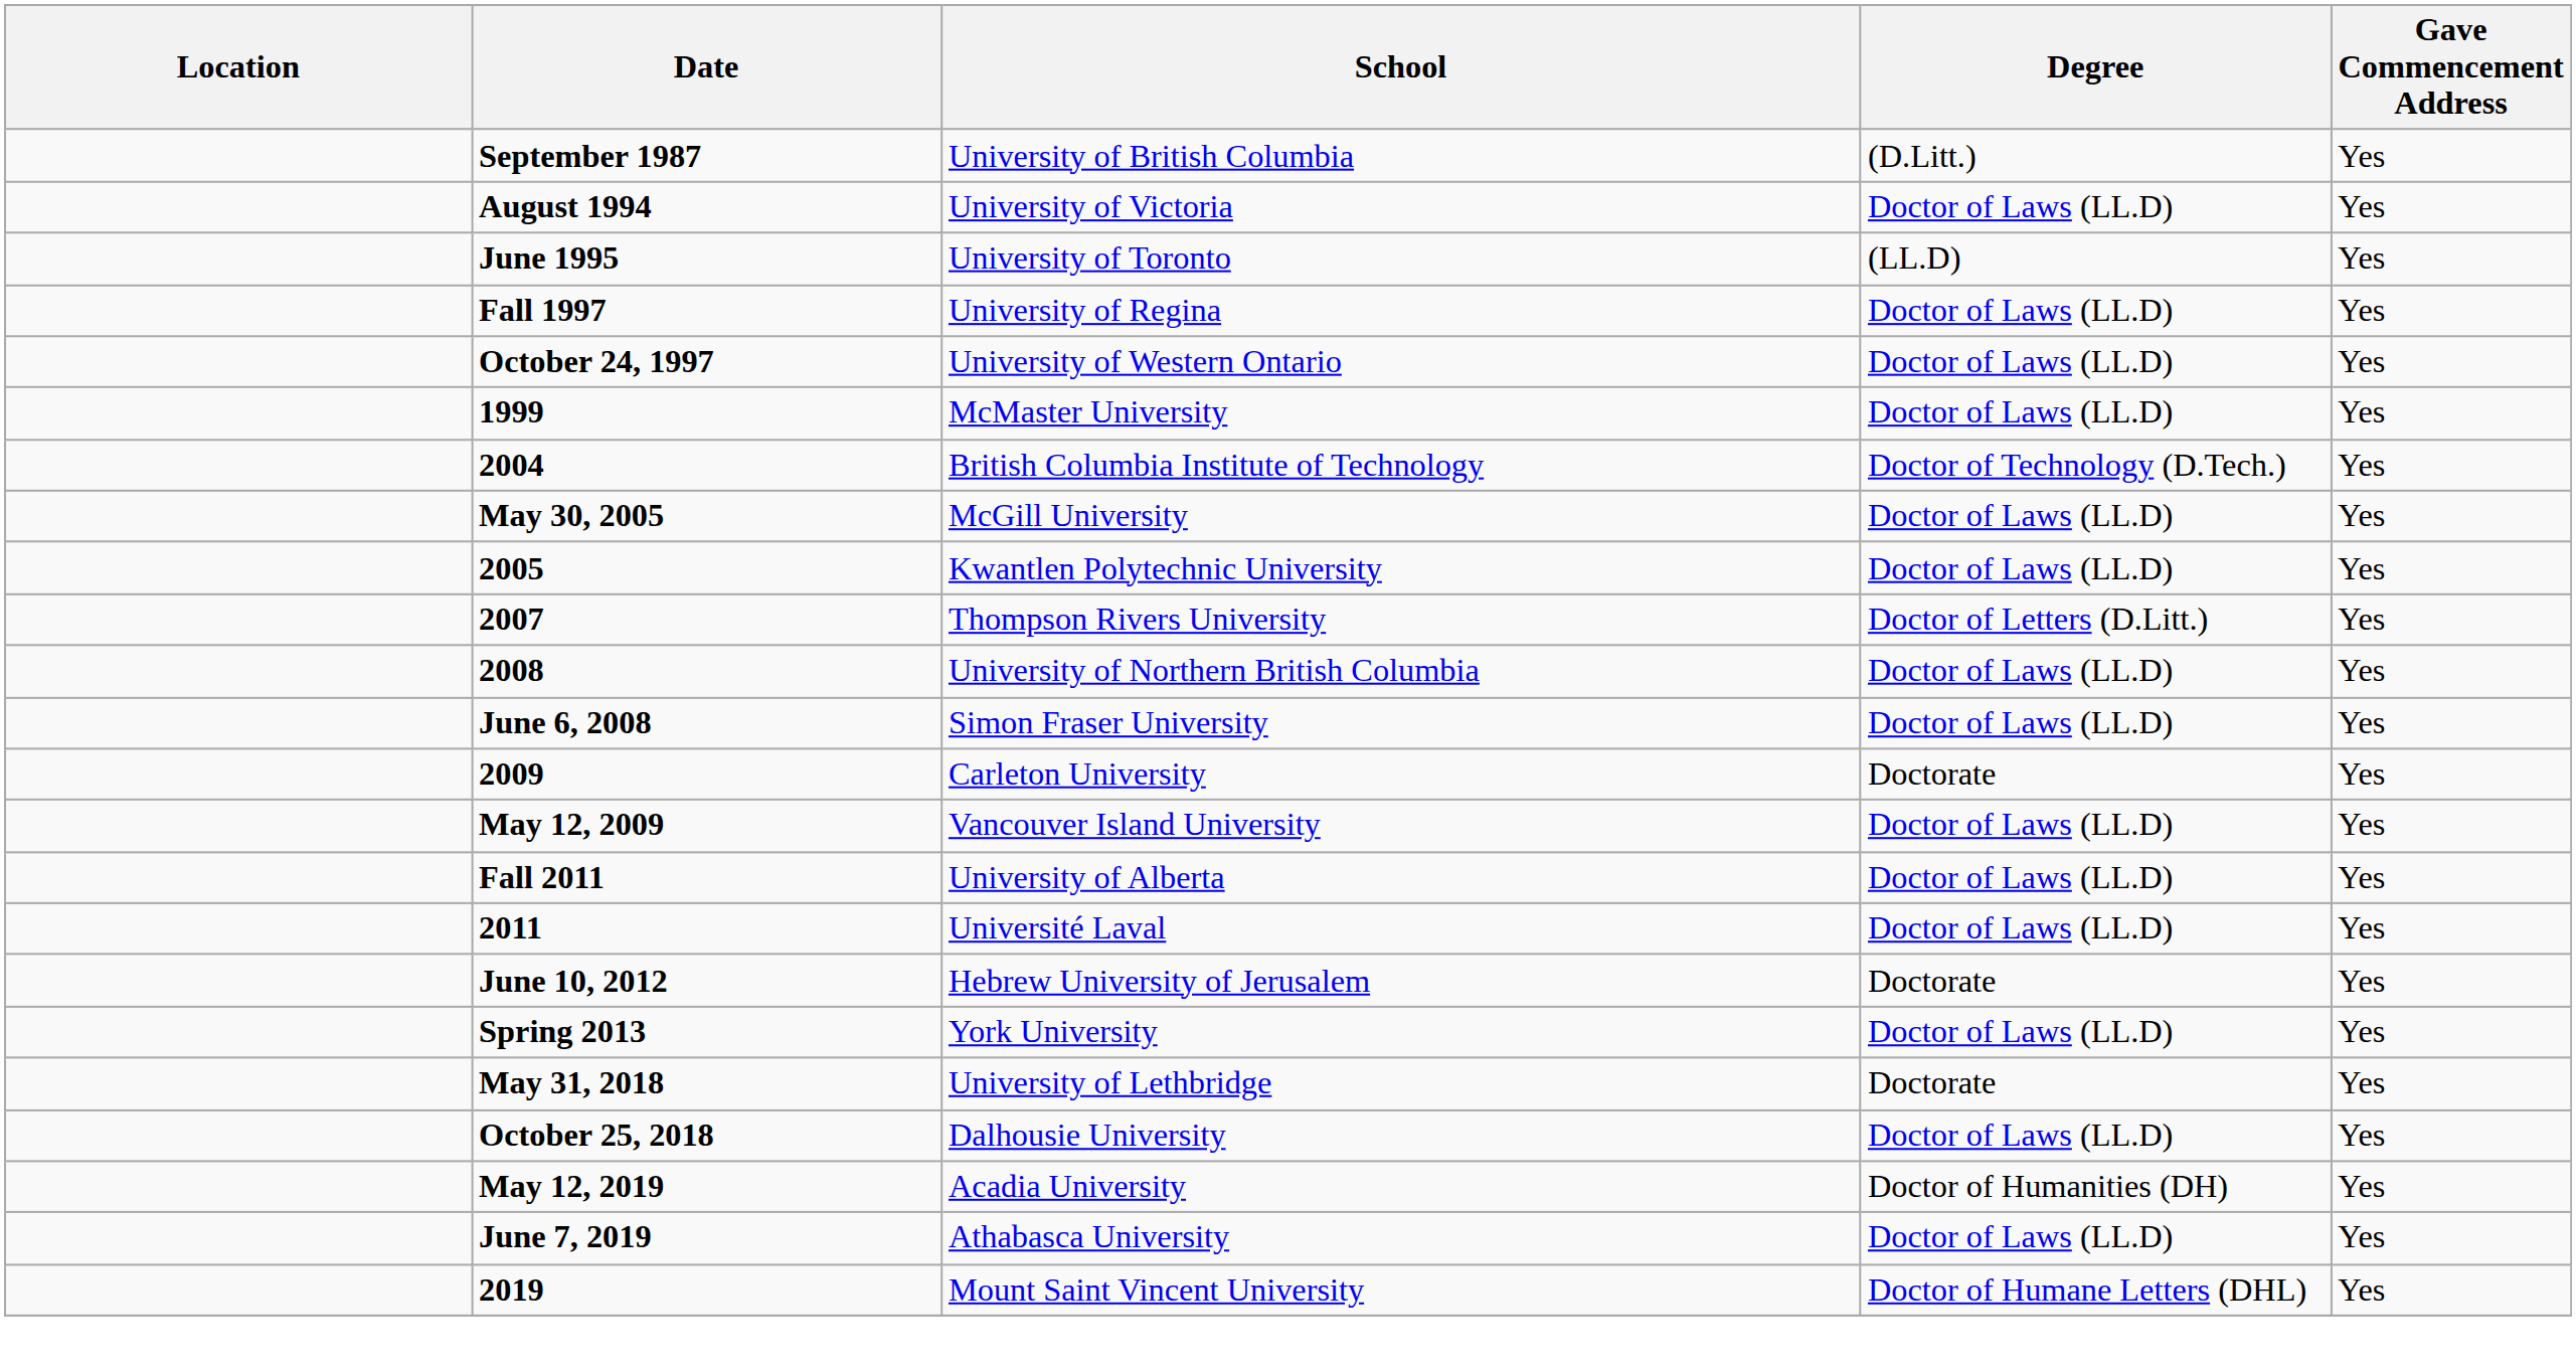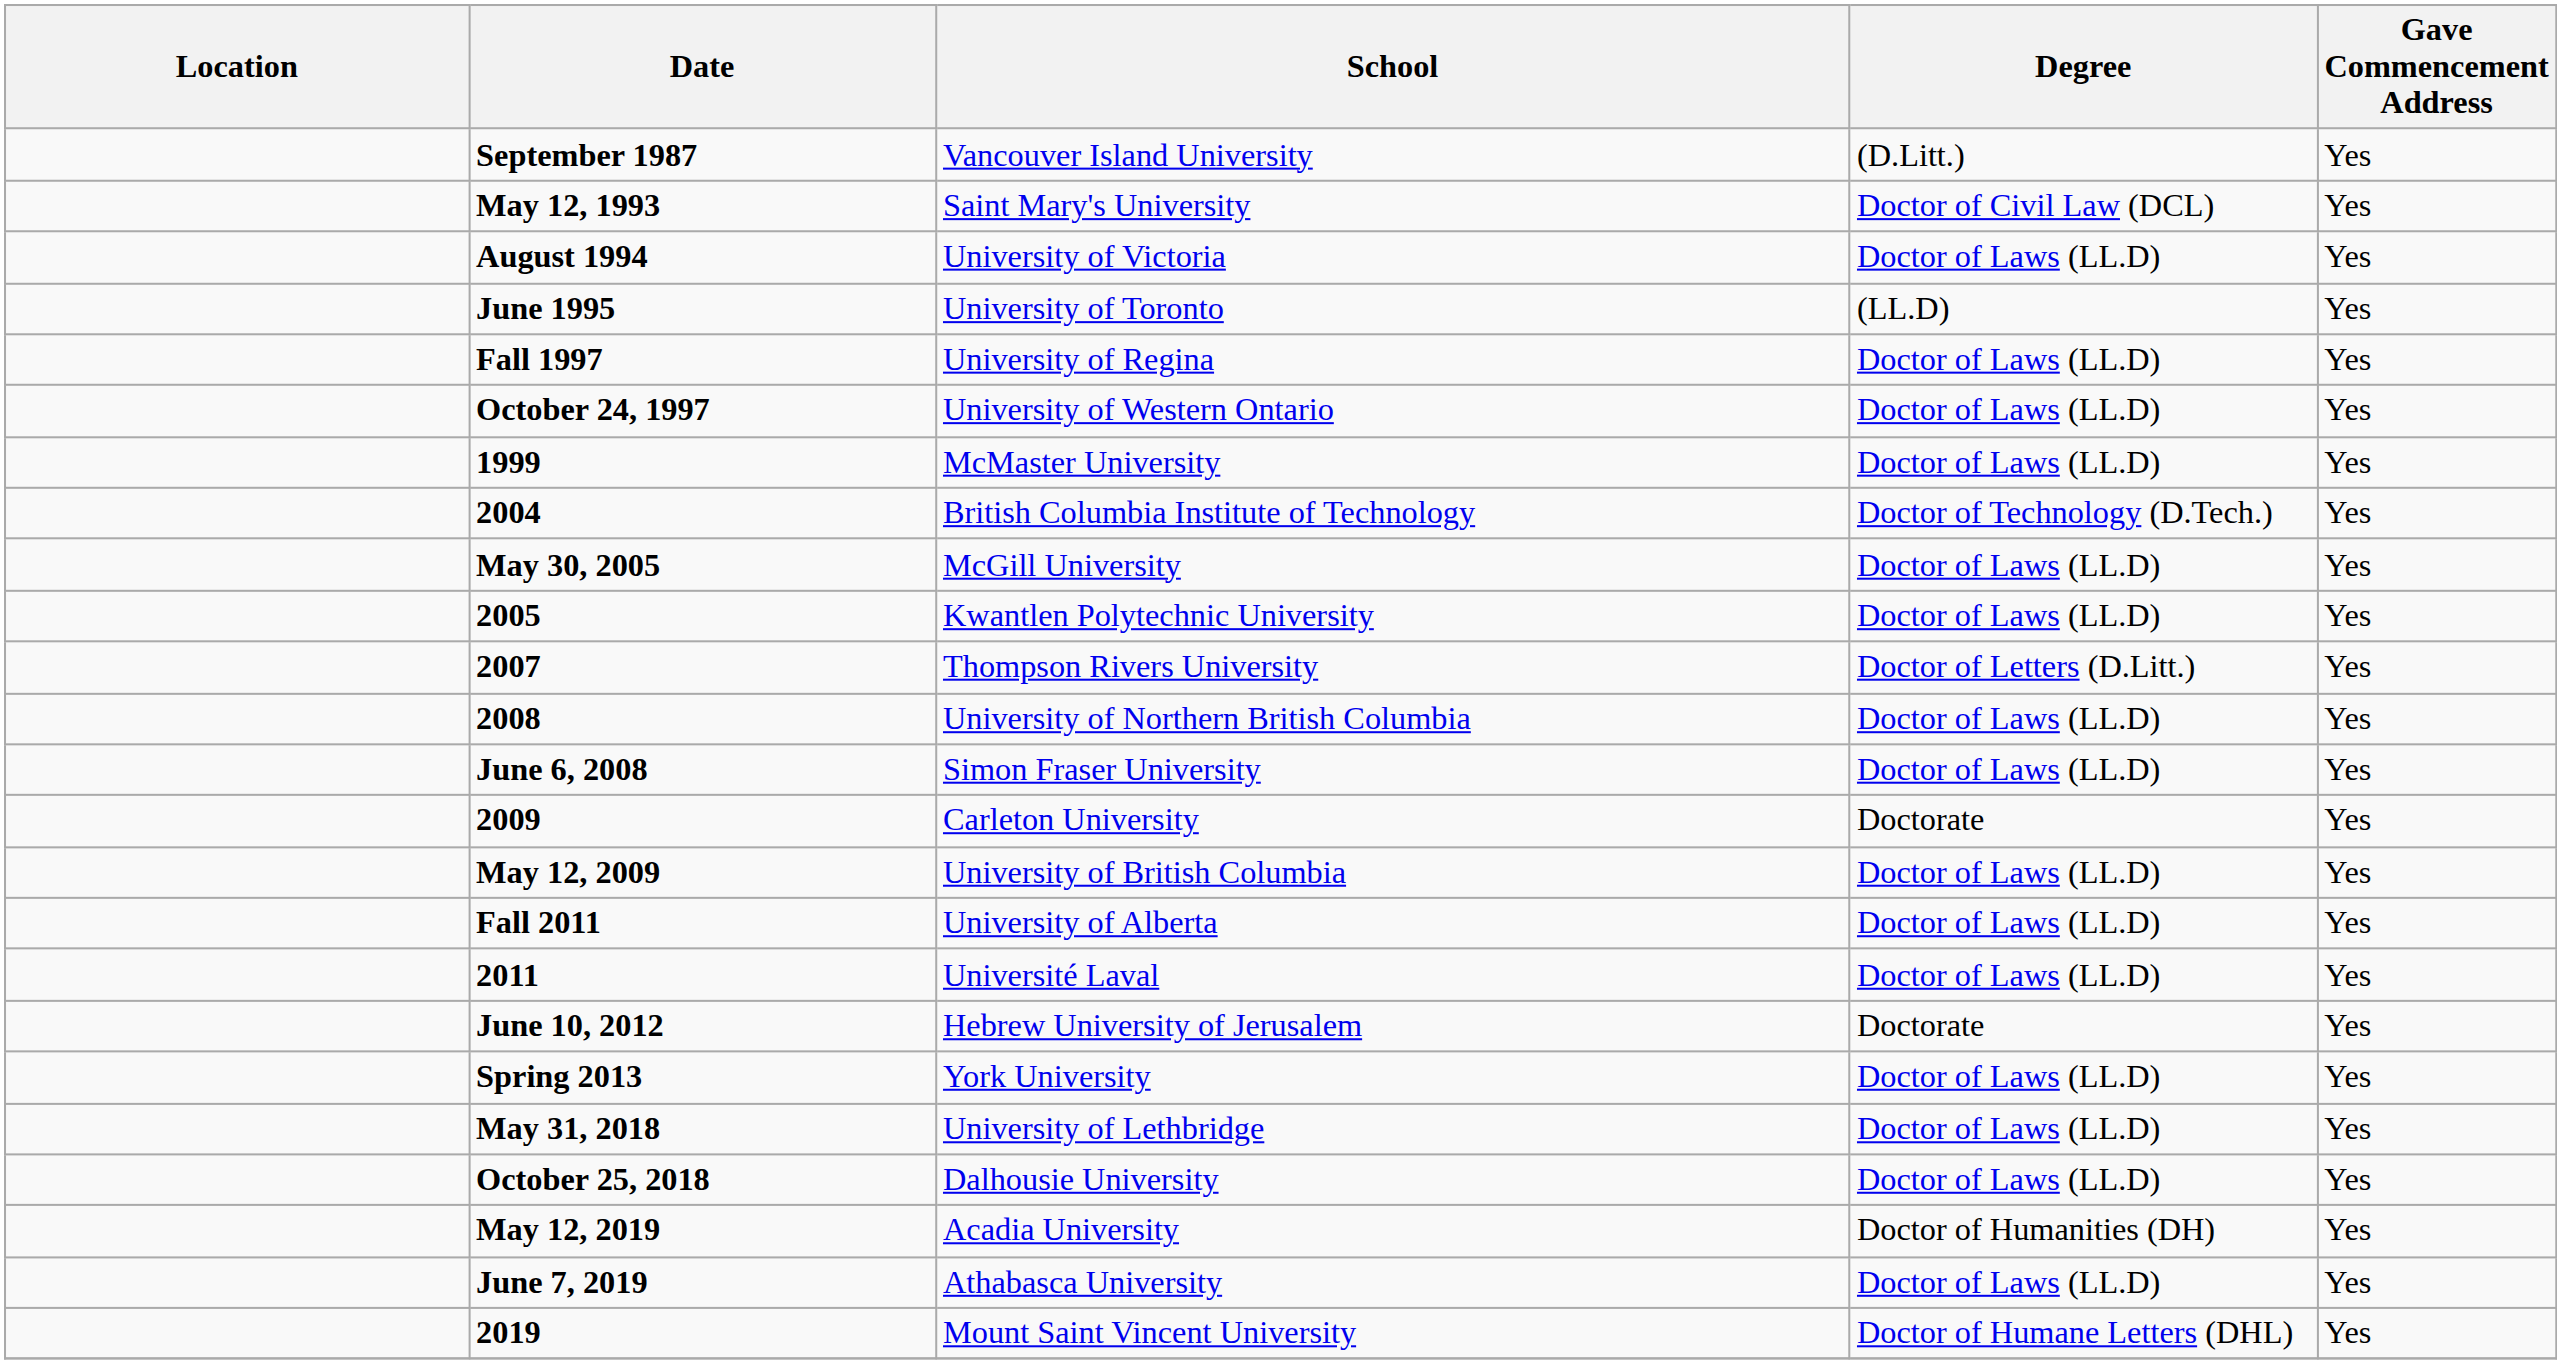 <table class="wikitable" style="width:100%;">
 <tr>
 <th style="width:20%;">Location</th>
 <th style="width:20%;">Date</th>
 <th style="width:40%;">School</th>
 <th style="width:20%;">Degree</th>
 <th style="width:20%;">Gave Commencement Address</th>
 </tr>
 <tr>
 <td></td>
 <td><strong>September 1987</strong></td>
-<td><a href='#'>University of British Columbia</a></td>
+<td><a href='#'>Vancouver Island University</a></td>
 <td> (D.Litt.)</td>
+<td>Yes</td>
+</tr>
+<tr>
+<td></td>
+<td><strong>May 12, 1993</strong></td>
+<td><a href='#'>Saint Mary's University</a></td>
+<td><a href='#'>Doctor of Civil Law</a> (DCL)</td>
 <td>Yes</td>
 </tr>
 <tr>
 <td></td>
 <td><strong>August 1994</strong></td>
 <td><a href='#'>University of Victoria</a></td>
 <td><a href='#'>Doctor of Laws</a> (LL.D)</td>
 <td>Yes</td>
 </tr>
 <tr>
 <td></td>
 <td><strong>June 1995</strong></td>
 <td><a href='#'>University of Toronto</a></td>
 <td> (LL.D)</td>
 <td>Yes</td>
 </tr>
 <tr>
 <td></td>
 <td><strong>Fall 1997</strong></td>
 <td><a href='#'>University of Regina</a></td>
 <td><a href='#'>Doctor of Laws</a> (LL.D)</td>
 <td>Yes</td>
 </tr>
 <tr>
 <td></td>
 <td><strong>October 24, 1997</strong></td>
 <td><a href='#'>University of Western Ontario</a></td>
 <td><a href='#'>Doctor of Laws</a> (LL.D)</td>
 <td>Yes</td>
 </tr>
 <tr>
 <td></td>
 <td><strong>1999</strong></td>
 <td><a href='#'>McMaster University</a></td>
 <td><a href='#'>Doctor of Laws</a> (LL.D)</td>
 <td>Yes</td>
 </tr>
 <tr>
 <td></td>
 <td><strong>2004</strong></td>
 <td><a href='#'>British Columbia Institute of Technology</a></td>
 <td><a href='#'>Doctor of Technology</a> (D.Tech.)</td>
 <td>Yes</td>
 </tr>
 <tr>
 <td></td>
 <td><strong>May 30, 2005</strong></td>
 <td><a href='#'>McGill University</a></td>
 <td><a href='#'>Doctor of Laws</a> (LL.D)</td>
 <td>Yes</td>
 </tr>
 <tr>
 <td></td>
 <td><strong>2005</strong></td>
 <td><a href='#'>Kwantlen Polytechnic University</a></td>
 <td><a href='#'>Doctor of Laws</a> (LL.D)</td>
 <td>Yes</td>
 </tr>
 <tr>
 <td></td>
 <td><strong>2007</strong></td>
 <td><a href='#'>Thompson Rivers University</a></td>
 <td><a href='#'>Doctor of Letters</a> (D.Litt.)</td>
 <td>Yes</td>
 </tr>
 <tr>
 <td></td>
 <td><strong>2008</strong></td>
 <td><a href='#'>University of Northern British Columbia</a></td>
 <td><a href='#'>Doctor of Laws</a> (LL.D)</td>
 <td>Yes</td>
 </tr>
 <tr>
 <td></td>
 <td><strong>June 6, 2008</strong></td>
 <td><a href='#'>Simon Fraser University</a></td>
 <td><a href='#'>Doctor of Laws</a> (LL.D)</td>
 <td>Yes</td>
 </tr>
 <tr>
 <td></td>
 <td><strong>2009</strong></td>
 <td><a href='#'>Carleton University</a></td>
 <td>Doctorate</td>
 <td>Yes</td>
 </tr>
 <tr>
 <td></td>
 <td><strong>May 12, 2009</strong></td>
-<td><a href='#'>Vancouver Island University</a></td>
+<td><a href='#'>University of British Columbia</a></td>
 <td><a href='#'>Doctor of Laws</a> (LL.D)</td>
 <td>Yes</td>
 </tr>
 <tr>
 <td></td>
 <td><strong>Fall 2011</strong></td>
 <td><a href='#'>University of Alberta</a></td>
 <td><a href='#'>Doctor of Laws</a> (LL.D)</td>
 <td>Yes</td>
 </tr>
 <tr>
 <td></td>
 <td><strong>2011</strong></td>
 <td><a href='#'>Université Laval</a></td>
 <td><a href='#'>Doctor of Laws</a> (LL.D)</td>
 <td>Yes</td>
 </tr>
 <tr>
 <td></td>
 <td><strong>June 10, 2012</strong></td>
 <td><a href='#'>Hebrew University of Jerusalem</a></td>
 <td>Doctorate</td>
 <td>Yes</td>
 </tr>
 <tr>
 <td></td>
 <td><strong>Spring 2013</strong></td>
 <td><a href='#'>York University</a></td>
 <td><a href='#'>Doctor of Laws</a> (LL.D)</td>
 <td>Yes</td>
 </tr>
 <tr>
 <td></td>
 <td><strong>May 31, 2018</strong></td>
 <td><a href='#'>University of Lethbridge</a></td>
-<td>Doctorate</td>
+<td><a href='#'>Doctor of Laws</a> (LL.D)</td>
 <td>Yes</td>
 </tr>
 <tr>
 <td></td>
 <td><strong>October 25, 2018</strong></td>
 <td><a href='#'>Dalhousie University</a></td>
 <td><a href='#'>Doctor of Laws</a> (LL.D)</td>
 <td>Yes</td>
 </tr>
 <tr>
 <td></td>
 <td><strong>May 12, 2019</strong></td>
 <td><a href='#'>Acadia University</a></td>
 <td>Doctor of Humanities (DH)</td>
 <td>Yes</td>
 </tr>
 <tr>
 <td></td>
 <td><strong>June 7, 2019</strong></td>
 <td><a href='#'>Athabasca University</a></td>
 <td><a href='#'>Doctor of Laws</a> (LL.D)</td>
 <td>Yes</td>
 </tr>
 <tr>
 <td></td>
 <td><strong>2019</strong></td>
 <td><a href='#'>Mount Saint Vincent University</a></td>
 <td><a href='#'>Doctor of Humane Letters</a> (DHL)</td>
 <td>Yes</td>
 </tr>
 <tr>
 </tr>
 </table>
